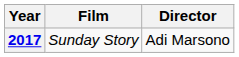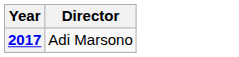 <table class="wikitable plainrowheaders">
 <tr>
 <th>Year</th>
-<th>Film</th>
 <th>Director</th>
 </tr>
 <tr>
 <th scope="row"><a href='#'>2017</a></th>
-<td><em>Sunday Story</em></td>
 <td>Adi Marsono</td>
 </tr>
 </table>
